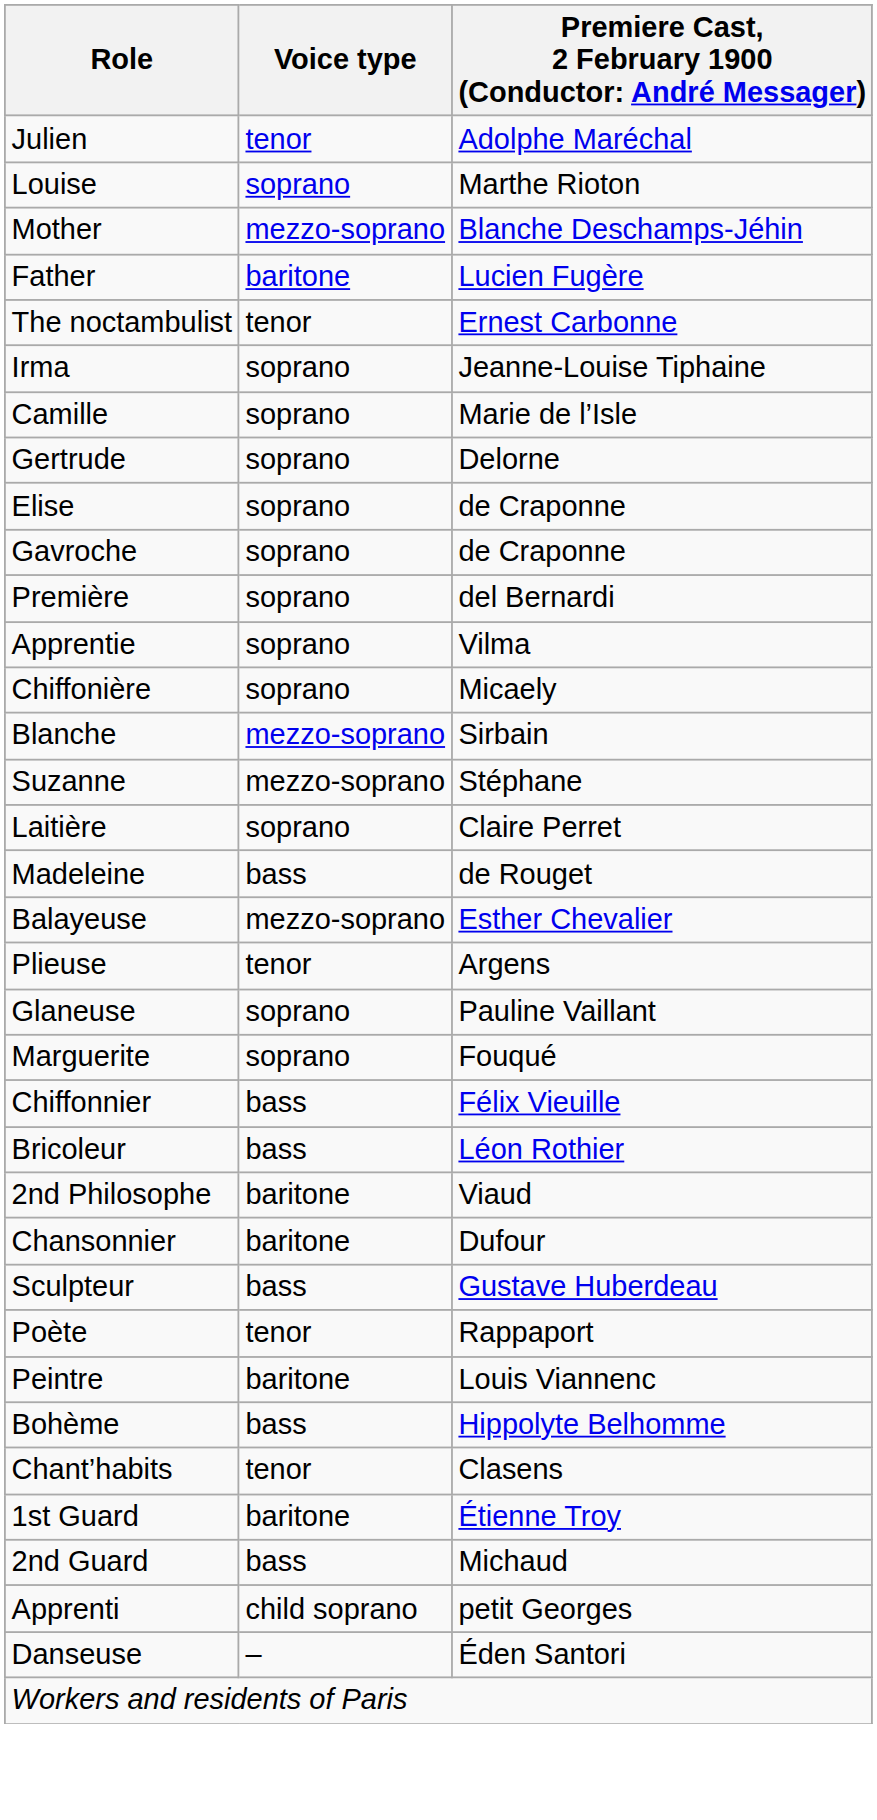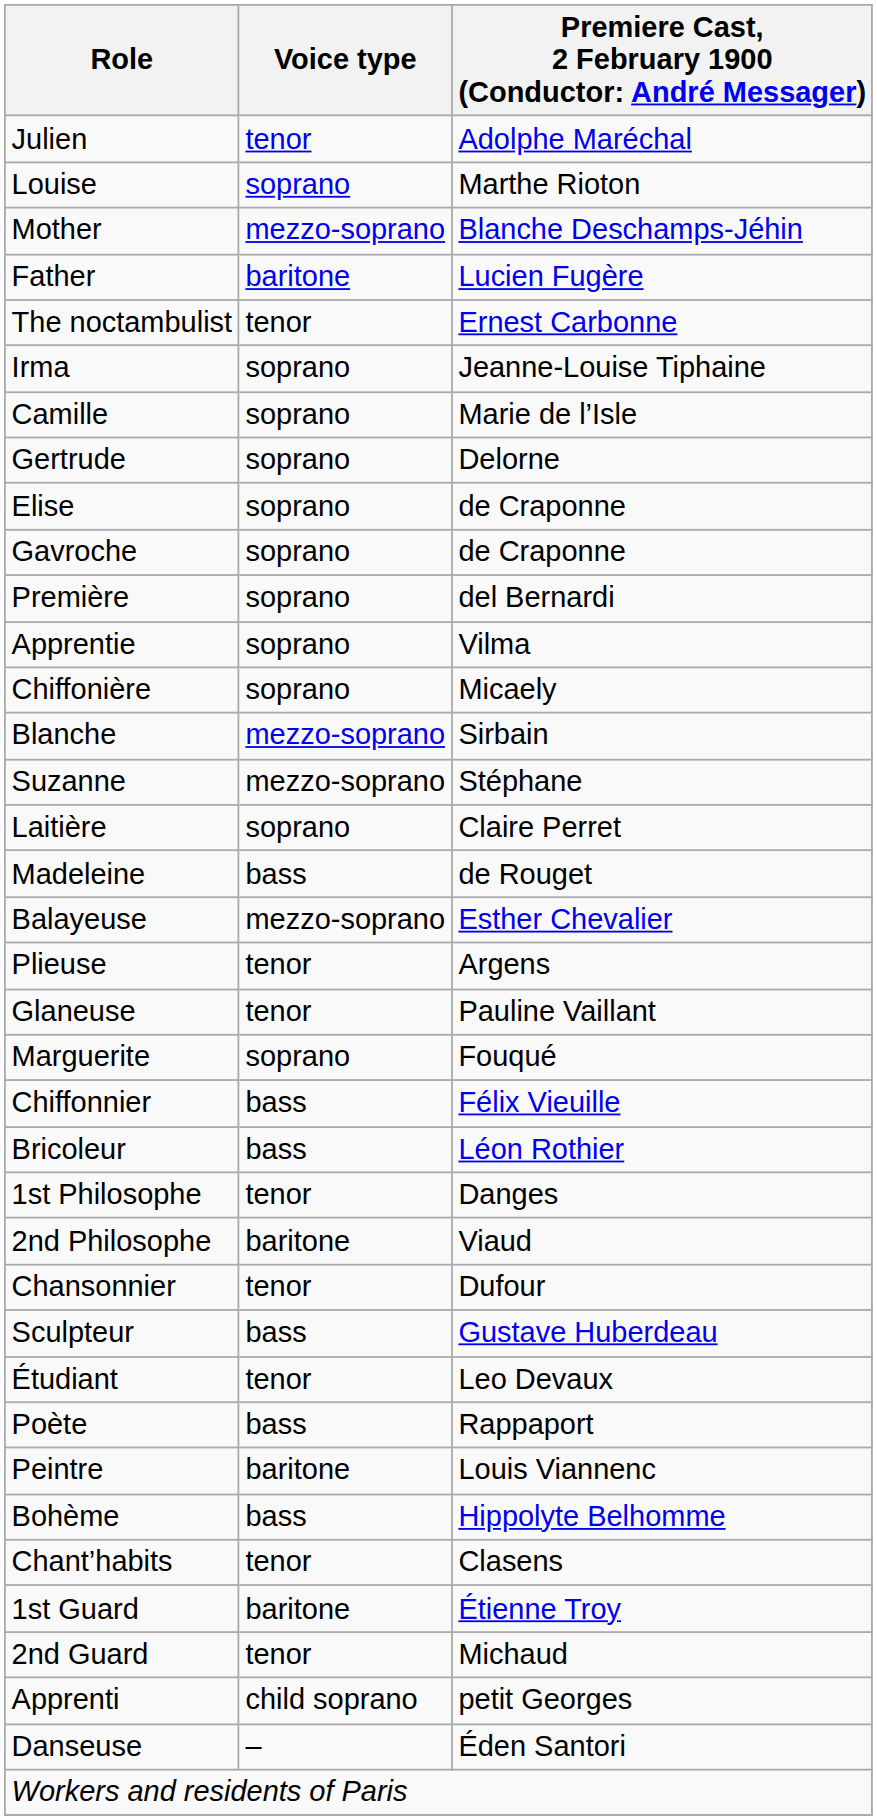 <table class="wikitable">
 <tr>
 <th>Role</th>
 <th>Voice type</th>
 <th>Premiere Cast,<br>2 February 1900<br>(Conductor: <a href='#'>André Messager</a>)</th>
 </tr>
 <tr>
 <td>Julien</td>
 <td><a href='#'>tenor</a></td>
 <td><a href='#'>Adolphe Maréchal</a></td>
 </tr>
 <tr>
 <td>Louise</td>
 <td><a href='#'>soprano</a></td>
 <td>Marthe Rioton</td>
 </tr>
 <tr>
 <td>Mother</td>
 <td><a href='#'>mezzo-soprano</a></td>
 <td><a href='#'>Blanche Deschamps-Jéhin</a></td>
 </tr>
 <tr>
 <td>Father</td>
 <td><a href='#'>baritone</a></td>
 <td><a href='#'>Lucien Fugère</a></td>
 </tr>
 <tr>
 <td>The noctambulist</td>
 <td>tenor</td>
 <td><a href='#'>Ernest Carbonne</a></td>
 </tr>
 <tr>
 <td>Irma</td>
 <td>soprano</td>
 <td>Jeanne-Louise Tiphaine</td>
 </tr>
 <tr>
 <td>Camille</td>
 <td>soprano</td>
 <td>Marie de l’Isle</td>
 </tr>
 <tr>
 <td>Gertrude</td>
 <td>soprano</td>
 <td>Delorne</td>
 </tr>
 <tr>
 <td>Elise</td>
 <td>soprano</td>
 <td>de Craponne</td>
 </tr>
 <tr>
 <td>Gavroche</td>
 <td>soprano</td>
 <td>de Craponne</td>
 </tr>
 <tr>
 <td>Première</td>
 <td>soprano</td>
 <td>del Bernardi</td>
 </tr>
 <tr>
 <td>Apprentie</td>
 <td>soprano</td>
 <td>Vilma</td>
 </tr>
 <tr>
 <td>Chiffonière</td>
 <td>soprano</td>
 <td>Micaely</td>
 </tr>
 <tr>
 <td>Blanche</td>
 <td><a href='#'>mezzo-soprano</a></td>
 <td>Sirbain</td>
 </tr>
 <tr>
 <td>Suzanne</td>
 <td>mezzo-soprano</td>
 <td>Stéphane</td>
 </tr>
 <tr>
 <td>Laitière</td>
 <td>soprano</td>
 <td>Claire Perret</td>
 </tr>
 <tr>
 <td>Madeleine</td>
 <td>bass</td>
 <td>de Rouget</td>
 </tr>
 <tr>
 <td>Balayeuse</td>
 <td>mezzo-soprano</td>
 <td><a href='#'>Esther Chevalier</a></td>
 </tr>
 <tr>
 <td>Plieuse</td>
 <td>tenor</td>
 <td>Argens</td>
 </tr>
 <tr>
 <td>Glaneuse</td>
-<td>soprano</td>
+<td>tenor</td>
 <td>Pauline Vaillant</td>
 </tr>
 <tr>
 <td>Marguerite</td>
 <td>soprano</td>
 <td>Fouqué</td>
 </tr>
 <tr>
 <td>Chiffonnier</td>
 <td>bass</td>
 <td><a href='#'>Félix Vieuille</a></td>
 </tr>
 <tr>
 <td>Bricoleur</td>
 <td>bass</td>
 <td><a href='#'>Léon Rothier</a></td>
 </tr>
 <tr>
+<td>1st Philosophe</td>
+<td>tenor</td>
+<td>Danges</td>
+</tr>
+<tr>
 <td>2nd Philosophe</td>
 <td>baritone</td>
 <td>Viaud</td>
 </tr>
 <tr>
 <td>Chansonnier</td>
-<td>baritone</td>
+<td>tenor</td>
 <td>Dufour</td>
 </tr>
 <tr>
 <td>Sculpteur</td>
 <td>bass</td>
 <td><a href='#'>Gustave Huberdeau</a></td>
 </tr>
 <tr>
+<td>Étudiant</td>
+<td>tenor</td>
+<td>Leo Devaux</td>
+</tr>
+<tr>
 <td>Poète</td>
-<td>tenor</td>
+<td>bass</td>
 <td>Rappaport</td>
 </tr>
 <tr>
 <td>Peintre</td>
 <td>baritone</td>
 <td>Louis Viannenc</td>
 </tr>
 <tr>
 <td>Bohème</td>
 <td>bass</td>
 <td><a href='#'>Hippolyte Belhomme</a></td>
 </tr>
 <tr>
 <td>Chant’habits</td>
 <td>tenor</td>
 <td>Clasens</td>
 </tr>
 <tr>
 <td>1st Guard</td>
 <td>baritone</td>
 <td><a href='#'>Étienne Troy</a></td>
 </tr>
 <tr>
 <td>2nd Guard</td>
-<td>bass</td>
+<td>tenor</td>
 <td>Michaud</td>
 </tr>
 <tr>
 <td>Apprenti</td>
 <td>child soprano</td>
 <td>petit Georges</td>
 </tr>
 <tr>
 <td>Danseuse</td>
 <td>–</td>
 <td>Éden Santori</td>
 </tr>
 <tr>
 <td colspan="3"><em>Workers and residents of Paris</em></td>
 </tr>
 <tr>
 </tr>
 </table>
